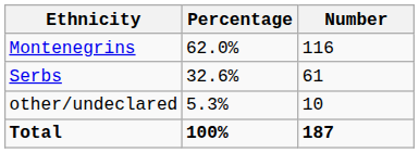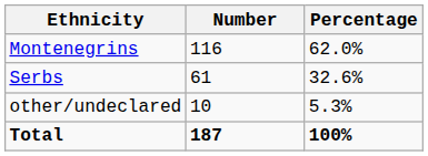 <table class="wikitable">
 <tr>
 <th width="100px">Ethnicity</th>
+<th width="80px">Number</th>
 <th width="80px">Percentage</th>
-<th width="80px">Number</th>
 </tr>
 <tr>
 <td><a href='#'>Montenegrins</a></td>
+<td>116</td>
 <td>62.0%</td>
-<td>116</td>
 </tr>
 <tr>
 <td><a href='#'>Serbs</a></td>
+<td>61</td>
 <td>32.6%</td>
-<td>61</td>
 </tr>
 <tr>
 <td>other/undeclared</td>
+<td>10</td>
 <td>5.3%</td>
-<td>10</td>
 </tr>
 <tr>
 <td><strong>Total</strong></td>
+<td><strong>187</strong></td>
 <td><strong>100%</strong></td>
-<td><strong>187</strong></td>
 </tr>
 </table>
